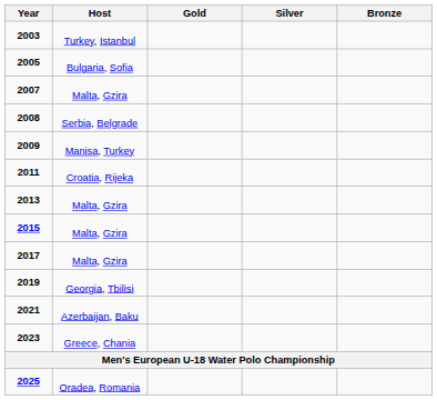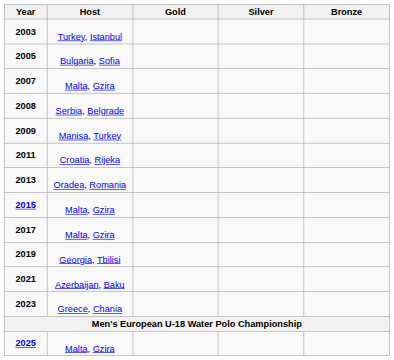 <table class=wikitable style="border:1px solid #AAAAAA;font-size:90%">
 <tr style="background: #efefef;">
 <th width=10%>Year</th>
 <th width=20%>Host</th>
 <th width=20%> Gold</th>
 <th width=20%> Silver</th>
 <th width=20%> Bronze</th>
 </tr>
 <tr align=center>
 <td><strong>2003</strong></td>
 <td><br><a href='#'>Turkey</a>, <a href='#'>Istanbul</a></td>
 <td><strong></strong></td>
 <td></td>
 <td></td>
 </tr>
 <tr align=center>
 <td><strong>2005</strong></td>
 <td><br><a href='#'>Bulgaria</a>, <a href='#'>Sofia</a></td>
 <td><strong></strong></td>
 <td></td>
 <td></td>
 </tr>
 <tr align=center>
 <td><strong>2007</strong></td>
 <td><br><a href='#'>Malta</a>, <a href='#'>Gzira</a></td>
 <td><strong></strong></td>
 <td></td>
 <td></td>
 </tr>
 <tr align=center>
 <td><strong>2008</strong></td>
 <td><br><a href='#'>Serbia</a>, <a href='#'>Belgrade</a></td>
 <td><strong></strong></td>
 <td></td>
 <td></td>
 </tr>
 <tr align=center>
 <td><strong>2009</strong></td>
 <td><br><a href='#'>Manisa</a>, <a href='#'>Turkey</a></td>
 <td><strong></strong></td>
 <td></td>
 <td></td>
 </tr>
 <tr align=center>
 <td><strong>2011</strong></td>
 <td><br><a href='#'>Croatia</a>, <a href='#'>Rijeka</a></td>
 <td><strong></strong></td>
 <td></td>
 <td></td>
 </tr>
 <tr align=center>
 <td><strong>2013</strong></td>
-<td><br><a href='#'>Malta</a>, <a href='#'>Gzira</a></td>
+<td><br><a href='#'>Oradea</a>, <a href='#'>Romania</a></td>
 <td><strong></strong></td>
 <td></td>
 <td></td>
 </tr>
 <tr align=center>
 <td><strong><a href='#'>2015</a></strong></td>
 <td><br><a href='#'>Malta</a>, <a href='#'>Gzira</a></td>
 <td><strong></strong></td>
 <td></td>
 <td></td>
 </tr>
 <tr align=center>
 <td><strong>2017</strong></td>
 <td><br><a href='#'>Malta</a>, <a href='#'>Gzira</a></td>
 <td><strong></strong></td>
 <td></td>
 <td></td>
 </tr>
 <tr align=center>
 <td><strong>2019</strong></td>
 <td><br><a href='#'>Georgia</a>, <a href='#'>Tbilisi</a></td>
 <td><strong></strong></td>
 <td></td>
 <td></td>
 </tr>
 <tr align=center>
 <td><strong>2021</strong><br></td>
 <td><br><a href='#'>Azerbaijan</a>, <a href='#'>Baku</a></td>
 <td><strong></strong></td>
 <td></td>
 <td></td>
 </tr>
 <tr align=center>
 <td><strong>2023</strong></td>
 <td><br><a href='#'>Greece</a>, <a href='#'>Chania</a></td>
 <td><strong></strong></td>
 <td></td>
 <td></td>
 </tr>
 <tr class="sortbottom">
 <th colspan="5">Men's European U-18 Water Polo Championship</th>
 </tr>
 <tr align=center>
 <td><strong><a href='#'>2025</a></strong></td>
-<td><br><a href='#'>Oradea</a>, <a href='#'>Romania</a></td>
+<td><br><a href='#'>Malta</a>, <a href='#'>Gzira</a></td>
 <td></td>
 <td></td>
 <td></td>
 </tr>
 </table>
